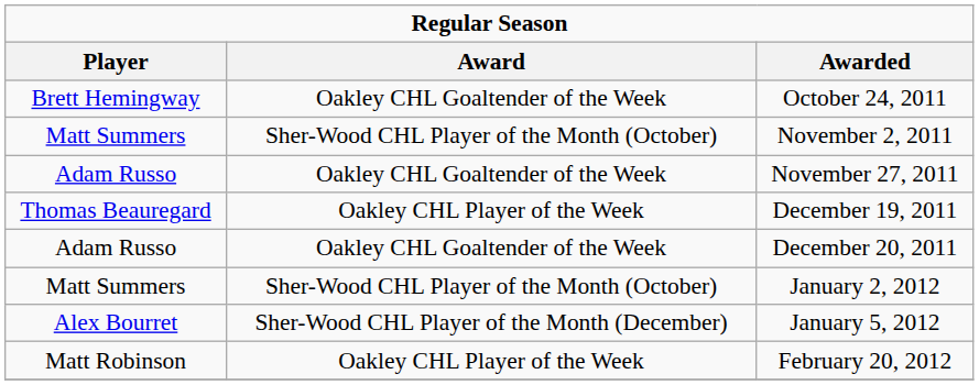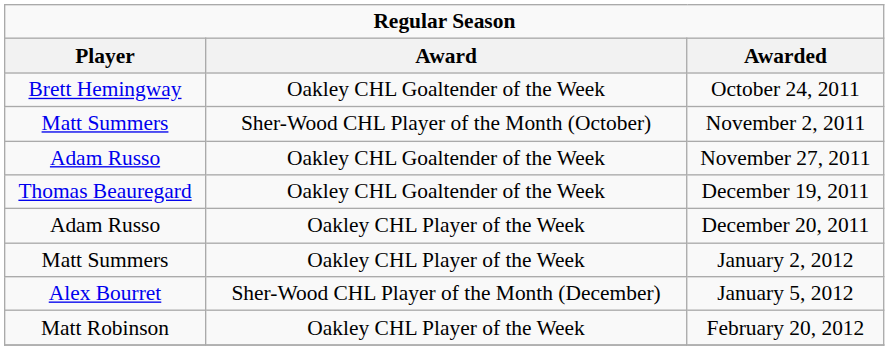 <table class="wikitable" width="52%" style="text-align:center">
 <tr>
 <td colspan="10" align="center"><strong>Regular Season</strong></td>
 </tr>
 <tr>
 <th>Player</th>
 <th>Award</th>
 <th>Awarded</th>
 </tr>
 <tr>
 <td><a href='#'>Brett Hemingway</a></td>
 <td>Oakley CHL Goaltender of the Week</td>
 <td>October 24, 2011</td>
 </tr>
 <tr>
 <td><a href='#'>Matt Summers</a></td>
 <td>Sher-Wood CHL Player of the Month (October)</td>
 <td>November 2, 2011</td>
 </tr>
 <tr>
 <td><a href='#'>Adam Russo</a></td>
 <td>Oakley CHL Goaltender of the Week</td>
 <td>November 27, 2011</td>
 </tr>
 <tr>
 <td><a href='#'>Thomas Beauregard</a></td>
-<td>Oakley CHL Player of the Week</td>
+<td>Oakley CHL Goaltender of the Week</td>
 <td>December 19, 2011</td>
 </tr>
 <tr>
 <td>Adam Russo</td>
-<td>Oakley CHL Goaltender of the Week</td>
+<td>Oakley CHL Player of the Week</td>
 <td>December 20, 2011</td>
 </tr>
 <tr>
 <td>Matt Summers</td>
-<td>Sher-Wood CHL Player of the Month (October)</td>
+<td>Oakley CHL Player of the Week</td>
 <td>January 2, 2012</td>
 </tr>
 <tr>
 <td><a href='#'>Alex Bourret</a></td>
 <td>Sher-Wood CHL Player of the Month (December)</td>
 <td>January 5, 2012</td>
 </tr>
 <tr>
 <td>Matt Robinson</td>
 <td>Oakley CHL Player of the Week</td>
 <td>February 20, 2012</td>
 </tr>
 <tr>
 </tr>
 </table>
